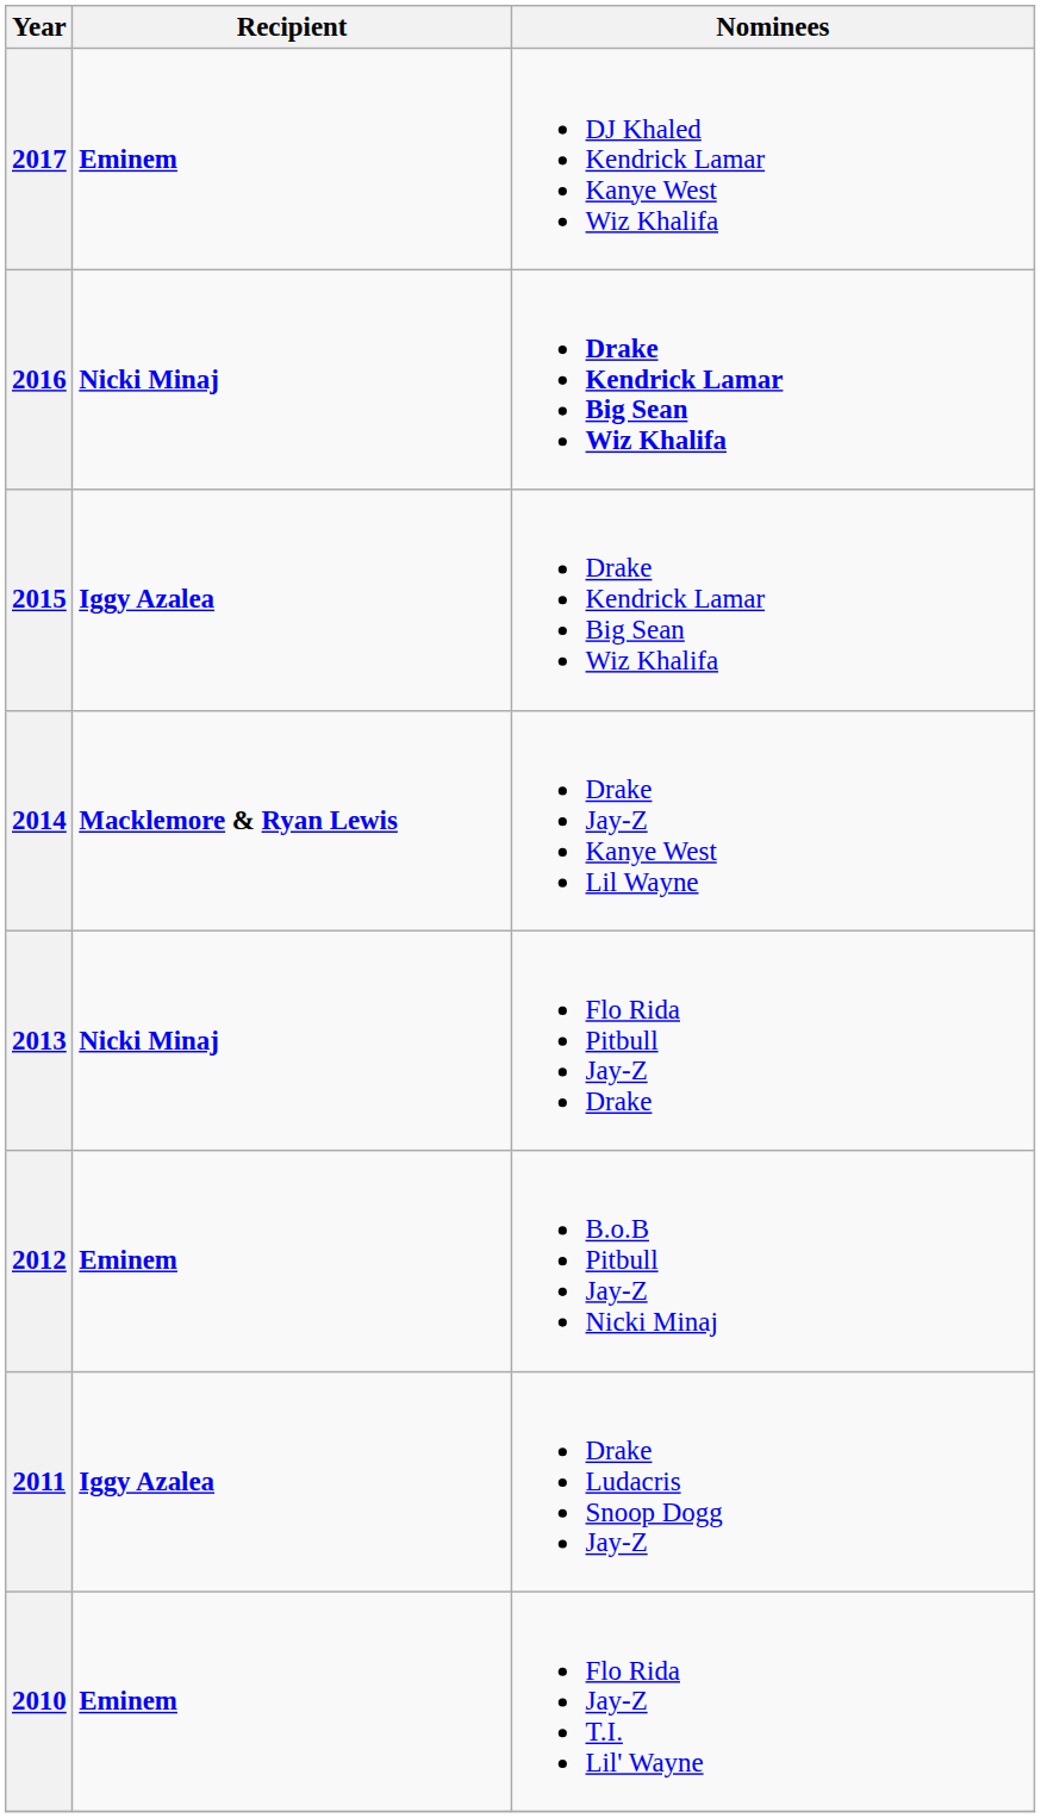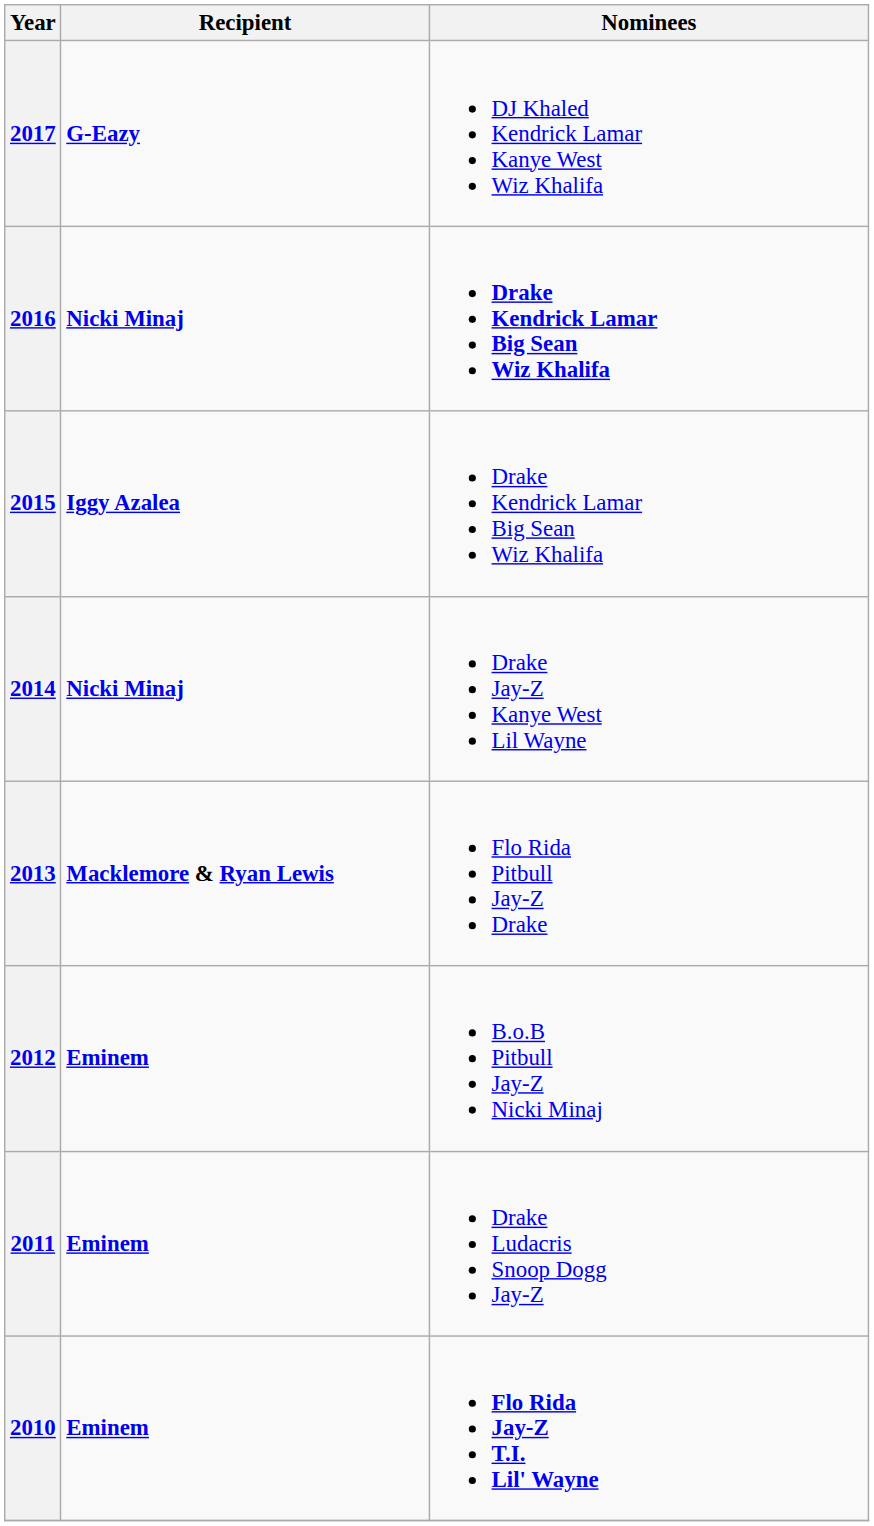 <table class="wikitable sortable">
 <tr>
 <th bgcolor="#efefef">Year</th>
 <th bgcolor="#efefef" width=250px>Recipient</th>
 <th bgcolor="#efefef" width=300px class=unsortable>Nominees</th>
 </tr>
 <tr>
 <th scope="row"><a href='#'>2017</a></th>
-<td> <strong><a href='#'>Eminem</a></strong></td>
+<td> <strong><a href='#'>G-Eazy</a></strong></td>
 <td><br><ul><li><a href='#'>DJ Khaled</a></li><li><a href='#'>Kendrick Lamar</a></li><li><a href='#'>Kanye West</a></li><li><a href='#'>Wiz Khalifa</a></li></ul></td>
 </tr>
 <tr>
 <th scope="row"><a href='#'>2016</a></th>
 <td> <strong><a href='#'>Nicki Minaj</a></strong></td>
 <td><strong><br><ul><li><a href='#'>Drake</a></li><li><a href='#'>Kendrick Lamar</a></li><li><a href='#'>Big Sean</a></li><li><a href='#'>Wiz Khalifa</a></li></ul></strong></td>
 </tr>
 <tr>
 <th scope="row"><a href='#'>2015</a></th>
 <td> <strong><a href='#'>Iggy Azalea</a></strong></td>
 <td><br><ul><li><a href='#'>Drake</a></li><li><a href='#'>Kendrick Lamar</a></li><li><a href='#'>Big Sean</a></li><li><a href='#'>Wiz Khalifa</a></li></ul></td>
 </tr>
 <tr>
 <th scope="row"><a href='#'>2014</a></th>
-<td> <strong><a href='#'>Macklemore</a> & <a href='#'>Ryan Lewis</a></strong></td>
+<td> <strong><a href='#'>Nicki Minaj</a></strong></td>
 <td><br><ul><li><a href='#'>Drake</a></li><li><a href='#'>Jay-Z</a></li><li><a href='#'>Kanye West</a></li><li><a href='#'>Lil Wayne</a></li></ul></td>
 </tr>
 <tr>
 <th scope="row"><a href='#'>2013</a></th>
-<td> <strong><a href='#'>Nicki Minaj</a></strong></td>
+<td> <strong><a href='#'>Macklemore</a> & <a href='#'>Ryan Lewis</a></strong></td>
 <td><br><ul><li><a href='#'>Flo Rida</a></li><li><a href='#'>Pitbull</a></li><li><a href='#'>Jay-Z</a></li><li><a href='#'>Drake</a></li></ul></td>
 </tr>
 <tr>
 <th scope="row"><a href='#'>2012</a></th>
 <td> <strong><a href='#'>Eminem</a></strong></td>
 <td><br><ul><li><a href='#'>B.o.B</a></li><li><a href='#'>Pitbull</a></li><li><a href='#'>Jay-Z</a></li><li><a href='#'>Nicki Minaj</a></li></ul></td>
 </tr>
 <tr>
 <th scope="row"><a href='#'>2011</a></th>
-<td> <strong><a href='#'>Iggy Azalea</a></strong></td>
+<td> <strong><a href='#'>Eminem</a></strong></td>
 <td><br><ul><li><a href='#'>Drake</a></li><li><a href='#'>Ludacris</a></li><li><a href='#'>Snoop Dogg</a></li><li><a href='#'>Jay-Z</a></li></ul></td>
 </tr>
 <tr>
 <th scope="row"><a href='#'>2010</a></th>
 <td> <strong><a href='#'>Eminem</a></strong></td>
-<td><br><ul><li><a href='#'>Flo Rida</a></li><li><a href='#'>Jay-Z</a></li><li><a href='#'>T.I.</a></li><li><a href='#'>Lil' Wayne</a></li></ul></td>
+<td><strong><br><ul><li><a href='#'>Flo Rida</a></li><li><a href='#'>Jay-Z</a></li><li><a href='#'>T.I.</a></li><li><a href='#'>Lil' Wayne</a></li></ul></strong></td>
 </tr>
 <tr>
 </tr>
 </table>
